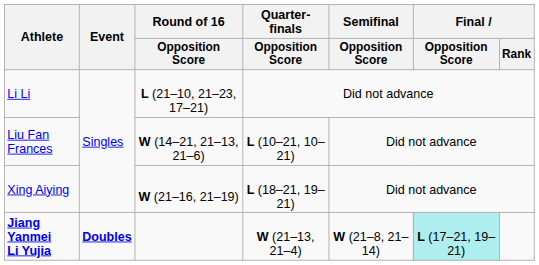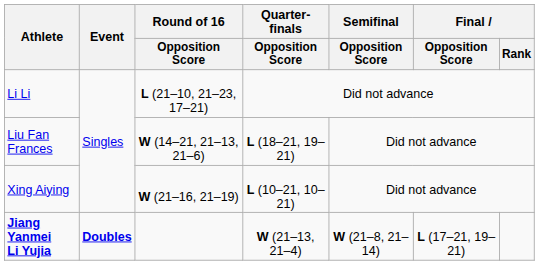 <table class="wikitable" style="font-size:90%">
 <tr>
 <th rowspan="2">Athlete</th>
 <th rowspan="2">Event</th>
 <th>Round of 16</th>
 <th>Quarter-finals</th>
 <th>Semifinal</th>
 <th colspan="2">Final / </th>
 </tr>
 <tr style="font-size:95%">
 <th>Opposition<br>Score</th>
 <th>Opposition<br>Score</th>
 <th>Opposition<br>Score</th>
 <th>Opposition<br>Score</th>
 <th>Rank</th>
 </tr>
 <tr align="center">
 <td align="left"><a href='#'>Li Li</a></td>
 <td rowspan="3" align="left"><a href='#'>Singles</a></td>
 <td><br><strong>L</strong> (21–10, 21–23, 17–21)</td>
 <td colspan="4">Did not advance</td>
 </tr>
 <tr align="center">
 <td align="left"><a href='#'>Liu Fan Frances</a></td>
 <td><br><strong>W</strong> (14–21, 21–13, 21–6)</td>
-<td><br><strong>L</strong> (10–21, 10–21)</td>
+<td><br><strong>L</strong> (18–21, 19–21)</td>
 <td colspan="3">Did not advance</td>
 </tr>
 <tr align="center">
 <td align="left"><a href='#'>Xing Aiying</a></td>
 <td><br><strong>W</strong> (21–16, 21–19)</td>
-<td><br><strong>L</strong> (18–21, 19–21)</td>
+<td><br><strong>L</strong> (10–21, 10–21)</td>
 <td colspan="3">Did not advance</td>
 </tr>
 <tr align="center">
 <td align="left"><strong><a href='#'>Jiang Yanmei</a><br><a href='#'>Li Yujia</a></strong></td>
 <td><strong><a href='#'>Doubles</a></strong></td>
 <td></td>
 <td><br><strong>W</strong> (21–13, 21–4)</td>
 <td><br><strong>W</strong> (21–8, 21–14)</td>
-<td style="background: paleturquoise;"><br><strong>L</strong> (17–21, 19–21)</td>
+<td><br><strong>L</strong> (17–21, 19–21)</td>
 <td></td>
 </tr>
 </table>
